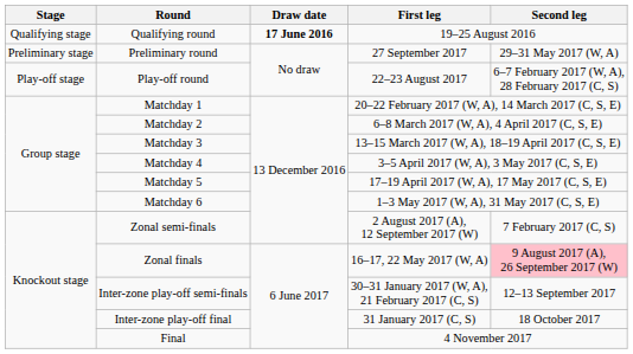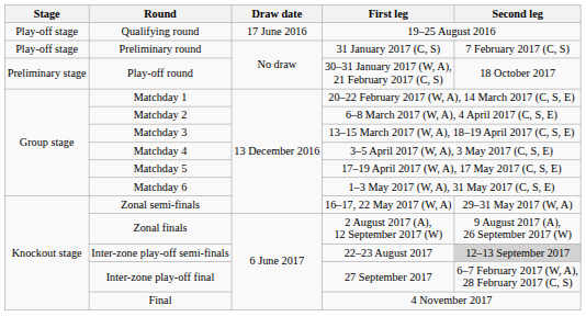 <table class="wikitable" style="text-align:center">
 <tr>
 <th>Stage</th>
 <th>Round</th>
 <th>Draw date</th>
 <th>First leg</th>
 <th>Second leg</th>
 </tr>
 <tr>
-<td>Qualifying stage</td>
+<td>Play-off stage</td>
 <td>Qualifying round</td>
-<td><strong>17 June 2016</strong></td>
+<td>17 June 2016</td>
 <td colspan=2>19–25 August 2016</td>
 </tr>
 <tr>
-<td>Preliminary stage</td>
+<td>Play-off stage</td>
 <td>Preliminary round</td>
 <td rowspan=2>No draw</td>
-<td>27 September 2017</td>
-<td>29–31 May 2017 (W, A)</td>
+<td>31 January 2017 (C, S)</td>
+<td>7 February 2017 (C, S)</td>
 </tr>
 <tr>
-<td>Play-off stage</td>
+<td>Preliminary stage</td>
 <td>Play-off round</td>
-<td>22–23 August 2017</td>
-<td>6–7 February 2017 (W, A),<br>28 February 2017 (C, S)</td>
+<td>30–31 January 2017 (W, A),<br>21 February 2017 (C, S)</td>
+<td>18 October 2017</td>
 </tr>
 <tr>
 <td rowspan=6>Group stage</td>
 <td>Matchday 1</td>
 <td rowspan=7>13 December 2016</td>
 <td colspan=2>20–22 February 2017 (W, A), 14 March 2017 (C, S, E)</td>
 </tr>
 <tr>
 <td>Matchday 2</td>
 <td colspan=2>6–8 March 2017 (W, A), 4 April 2017 (C, S, E)</td>
 </tr>
 <tr>
 <td>Matchday 3</td>
 <td colspan=2>13–15 March 2017 (W, A), 18–19 April 2017 (C, S, E)</td>
 </tr>
 <tr>
 <td>Matchday 4</td>
 <td colspan=2>3–5 April 2017 (W, A), 3 May 2017 (C, S, E)</td>
 </tr>
 <tr>
 <td>Matchday 5</td>
 <td colspan=2>17–19 April 2017 (W, A), 17 May 2017 (C, S, E)</td>
 </tr>
 <tr>
 <td>Matchday 6</td>
 <td colspan=2>1–3 May 2017 (W, A), 31 May 2017 (C, S, E)</td>
 </tr>
 <tr>
 <td rowspan=5>Knockout stage</td>
 <td>Zonal semi-finals</td>
-<td>2 August 2017 (A),<br>12 September 2017 (W)</td>
-<td>7 February 2017 (C, S)</td>
+<td>16–17, 22 May 2017 (W, A)</td>
+<td>29–31 May 2017 (W, A)</td>
 </tr>
 <tr>
 <td>Zonal finals</td>
 <td rowspan=4>6 June 2017</td>
-<td>16–17, 22 May 2017 (W, A)</td>
-<td style="background: pink;">9 August 2017 (A),<br>26 September 2017 (W)</td>
+<td>2 August 2017 (A),<br>12 September 2017 (W)</td>
+<td>9 August 2017 (A),<br>26 September 2017 (W)</td>
 </tr>
 <tr>
 <td>Inter-zone play-off semi-finals</td>
-<td>30–31 January 2017 (W, A),<br>21 February 2017 (C, S)</td>
-<td>12–13 September 2017</td>
+<td>22–23 August 2017</td>
+<td style="background: lightgrey;">12–13 September 2017</td>
 </tr>
 <tr>
 <td>Inter-zone play-off final</td>
-<td>31 January 2017 (C, S)</td>
-<td>18 October 2017</td>
+<td>27 September 2017</td>
+<td>6–7 February 2017 (W, A),<br>28 February 2017 (C, S)</td>
 </tr>
 <tr>
 <td>Final</td>
 <td colspan=2>4 November 2017</td>
 </tr>
 </table>
